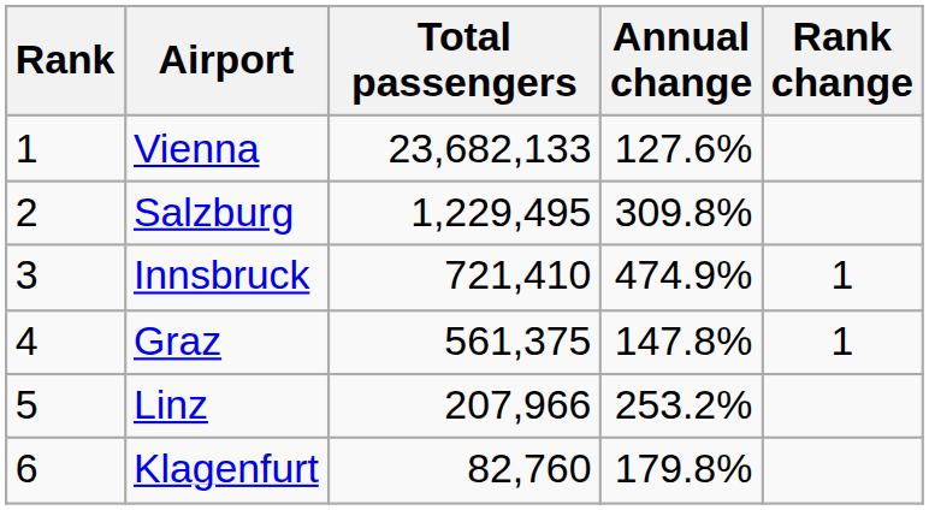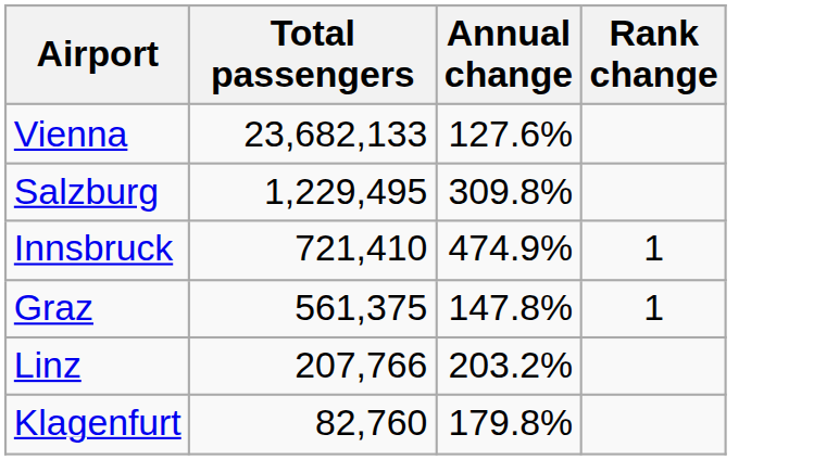 <table class="wikitable">
 <tr>
-<th>Rank</th>
 <th>Airport</th>
 <th style="width:100px">Total<br>passengers</th>
 <th>Annual<br>change</th>
 <th>Rank<br>change</th>
 </tr>
 <tr>
-<td>1</td>
 <td><a href='#'>Vienna</a></td>
 <td align="right">23,682,133</td>
 <td align="right"> 127.6%</td>
 <td align="center"></td>
 </tr>
 <tr>
-<td>2</td>
 <td><a href='#'>Salzburg</a></td>
 <td align="right">1,229,495</td>
 <td align="right"> 309.8%</td>
 <td align="center"></td>
 </tr>
 <tr>
-<td>3</td>
 <td><a href='#'>Innsbruck</a></td>
 <td align="right">721,410</td>
 <td align="right"> 474.9%</td>
 <td align="center"> 1</td>
 </tr>
 <tr>
-<td>4</td>
 <td><a href='#'>Graz</a></td>
 <td align="right">561,375</td>
 <td align="right"> 147.8%</td>
 <td align="center"> 1</td>
 </tr>
 <tr>
-<td>5</td>
 <td><a href='#'>Linz</a></td>
-<td align="right">207,966</td>
-<td align="right"> 253.2%</td>
+<td align="right">207,766</td>
+<td align="right"> 203.2%</td>
 <td align="center"></td>
 </tr>
 <tr>
-<td>6</td>
 <td><a href='#'>Klagenfurt</a></td>
 <td align="right">82,760</td>
 <td align="right"> 179.8%</td>
 <td align="center"></td>
 </tr>
 </table>
